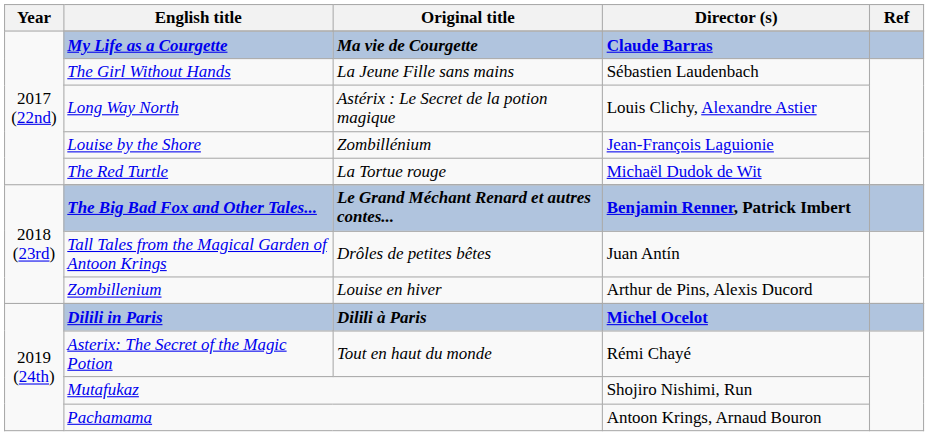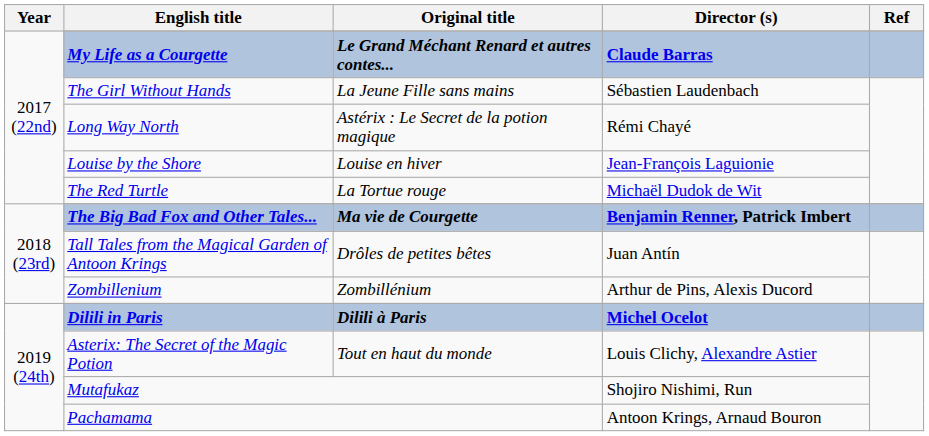 <table class="wikitable">
 <tr>
 <th width="50"><strong>Year</strong></th>
 <th width="300"><strong>English title</strong></th>
 <th width="300"><strong>Original title</strong></th>
 <th width="300"><strong>Director (s)</strong></th>
 <th width="50"><strong>Ref</strong></th>
 </tr>
 <tr>
 <td rowspan="6" style="text-align:center;">2017<br>(<a href='#'>22nd</a>)</td>
 </tr>
 <tr style="background:#B0C4DE;">
 <td><strong><em><a href='#'>My Life as a Courgette</a></em></strong></td>
-<td><strong><em>Ma vie de Courgette</em></strong></td>
+<td><strong><em>Le Grand Méchant Renard et autres contes...</em></strong></td>
 <td><strong><a href='#'>Claude Barras</a></strong></td>
 <td></td>
 </tr>
 <tr>
 <td><em><a href='#'>The Girl Without Hands</a></em></td>
 <td><em>La Jeune Fille sans mains</em></td>
 <td>Sébastien Laudenbach</td>
 <td rowspan=4></td>
 </tr>
 <tr>
 <td><em><a href='#'>Long Way North</a></em></td>
 <td><em>Astérix : Le Secret de la potion magique</em></td>
-<td>Louis Clichy, <a href='#'>Alexandre Astier</a></td>
+<td>Rémi Chayé</td>
 </tr>
 <tr>
 <td><em><a href='#'>Louise by the Shore</a></em></td>
-<td><em>Zombillénium</em></td>
+<td><em>Louise en hiver</em></td>
 <td><a href='#'>Jean-François Laguionie</a></td>
 </tr>
 <tr>
 <td><em><a href='#'>The Red Turtle</a></em></td>
 <td><em>La Tortue rouge</em></td>
 <td><a href='#'>Michaël Dudok de Wit</a></td>
 </tr>
 <tr>
 <td rowspan="4" style="text-align:center;">2018<br>(<a href='#'>23rd</a>)</td>
 </tr>
 <tr style="background:#B0C4DE;">
 <td><strong><em><a href='#'>The Big Bad Fox and Other Tales...</a></em></strong></td>
-<td><strong><em>Le Grand Méchant Renard et autres contes...</em></strong></td>
+<td><strong><em>Ma vie de Courgette</em></strong></td>
 <td><strong><a href='#'>Benjamin Renner</a>, Patrick Imbert</strong></td>
 <td></td>
 </tr>
 <tr>
 <td><em><a href='#'>Tall Tales from the Magical Garden of Antoon Krings</a></em></td>
 <td><em>Drôles de petites bêtes</em></td>
 <td>Juan Antín</td>
 <td rowspan=2></td>
 </tr>
 <tr>
 <td><em><a href='#'>Zombillenium</a></em></td>
-<td><em>Louise en hiver</em></td>
+<td><em>Zombillénium</em></td>
 <td>Arthur de Pins, Alexis Ducord</td>
 </tr>
 <tr>
 <td rowspan="5" style="text-align:center;">2019<br>(<a href='#'>24th</a>)</td>
 </tr>
 <tr style="background:#B0C4DE;">
 <td><strong><em><a href='#'>Dilili in Paris</a></em></strong></td>
 <td><strong><em>Dilili à Paris</em></strong></td>
 <td><strong><a href='#'>Michel Ocelot</a></strong></td>
 <td></td>
 </tr>
 <tr>
 <td><em><a href='#'>Asterix: The Secret of the Magic Potion</a></em></td>
 <td><em>Tout en haut du monde</em></td>
-<td>Rémi Chayé</td>
+<td>Louis Clichy, <a href='#'>Alexandre Astier</a></td>
 <td rowspan=3></td>
 </tr>
 <tr>
 <td colspan=2><em><a href='#'>Mutafukaz</a></em></td>
 <td>Shojiro Nishimi, Run</td>
 </tr>
 <tr>
 <td colspan=2><em><a href='#'>Pachamama</a></em></td>
 <td>Antoon Krings, Arnaud Bouron</td>
 </tr>
 </table>
